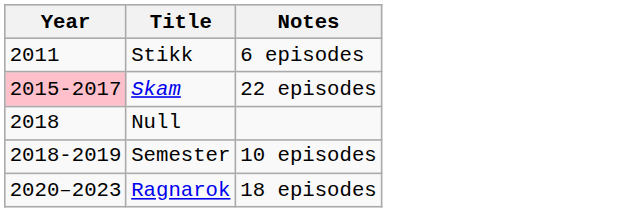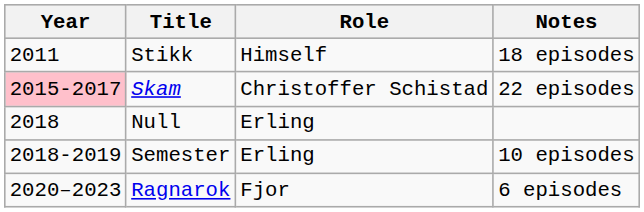 <table class="wikitable">
 <tr>
 <th>Year</th>
 <th>Title</th>
+<th>Role</th>
 <th>Notes</th>
 </tr>
 <tr>
 <td>2011</td>
 <td>Stikk</td>
-<td>6 episodes</td>
+<td>Himself</td>
+<td>18 episodes</td>
 </tr>
 <tr>
 <td style="background: pink;">2015-2017</td>
 <td><a href='#'><em>Skam</em></a></td>
+<td>Christoffer Schistad</td>
 <td>22 episodes</td>
 </tr>
 <tr>
 <td>2018</td>
 <td>Null</td>
+<td>Erling</td>
 <td></td>
 </tr>
 <tr>
 <td>2018-2019</td>
 <td>Semester</td>
+<td>Erling</td>
 <td>10 episodes</td>
 </tr>
 <tr>
 <td>2020–2023</td>
 <td><a href='#'>Ragnarok</a></td>
-<td>18 episodes</td>
+<td>Fjor</td>
+<td>6 episodes</td>
 </tr>
 </table>
